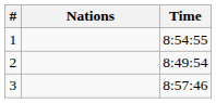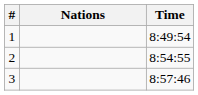 <table class="wikitable" style="text-align:center;">
 <tr>
 <th width=8%>#</th>
 <th width=67%>Nations</th>
 <th width=25%>Time</th>
 </tr>
 <tr>
 <td>1</td>
 <td align="left"></td>
-<td>8:54:55</td>
+<td>8:49:54</td>
 </tr>
 <tr>
 <td>2</td>
 <td align="left"></td>
-<td>8:49:54</td>
+<td>8:54:55</td>
 </tr>
 <tr>
 <td>3</td>
 <td align="left"></td>
 <td>8:57:46</td>
 </tr>
 </table>
